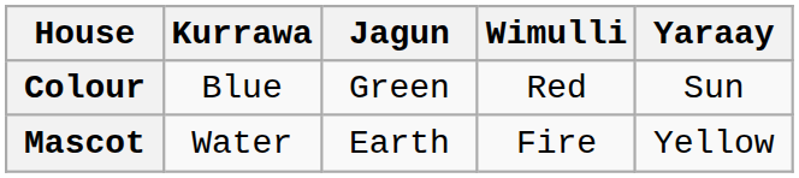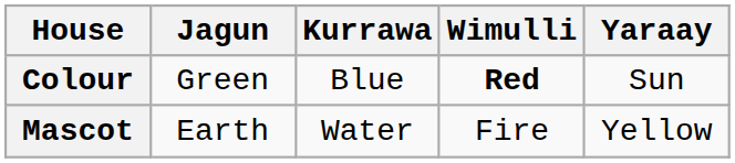 <table class="wikitable" style="text-align:center">
 <tr>
 <th width=20%>House</th>
+<th width=20%>Jagun</th>
 <th width=20%>Kurrawa</th>
-<th width=20%>Jagun</th>
 <th width=20%>Wimulli</th>
 <th width=20%>Yaraay</th>
 </tr>
 <tr>
 <th>Colour</th>
+<td>Green</td>
 <td>Blue</td>
-<td>Green</td>
-<td>Red</td>
+<td><strong>Red</strong></td>
 <td>Sun</td>
 </tr>
 <tr>
 <th>Mascot</th>
+<td>Earth</td>
 <td>Water</td>
-<td>Earth</td>
 <td>Fire</td>
 <td>Yellow</td>
 </tr>
 </table>
